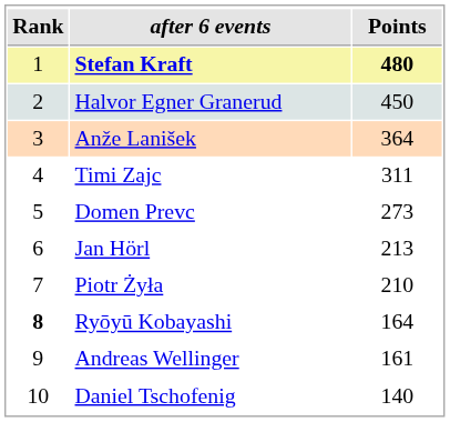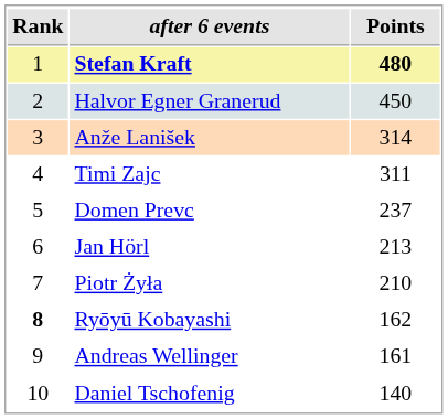 <table cellspacing="1" cellpadding="3" style="border:1px solid #AAAAAA;font-size:86%">
 <tr style="background-color: #E4E4E4;">
 </tr>
 <tr style="background-color: #E4E4E4;">
 <th style="border-bottom:1px solid #AAAAAA; width: 10px;">Rank</th>
 <th style="border-bottom:1px solid #AAAAAA; width: 170px;"><em>after 6 events</em></th>
 <th style="border-bottom:1px solid #AAAAAA; width: 50px;">Points</th>
 </tr>
 <tr style="background:#f7f6a8;">
 <td align=center>1</td>
 <td> <strong><a href='#'>Stefan Kraft</a></strong> </td>
 <td align=center><strong>480</strong></td>
 </tr>
 <tr style="background:#dce5e5;">
 <td align=center>2</td>
 <td> <a href='#'>Halvor Egner Granerud</a></td>
 <td align=center>450</td>
 </tr>
 <tr style="background:#ffdab9;">
 <td align=center>3</td>
 <td> <a href='#'>Anže Lanišek</a></td>
-<td align=center>364</td>
+<td align=center>314</td>
 </tr>
 <tr>
 <td align=center>4</td>
 <td> <a href='#'>Timi Zajc</a></td>
 <td align=center>311</td>
 </tr>
 <tr>
 <td align=center>5</td>
 <td> <a href='#'>Domen Prevc</a></td>
-<td align=center>273</td>
+<td align=center>237</td>
 </tr>
 <tr>
 <td align=center>6</td>
 <td> <a href='#'>Jan Hörl</a></td>
 <td align=center>213</td>
 </tr>
 <tr>
 <td align=center>7</td>
 <td> <a href='#'>Piotr Żyła</a></td>
 <td align=center>210</td>
 </tr>
 <tr>
 <td align=center><strong>8</strong></td>
 <td> <a href='#'>Ryōyū Kobayashi</a></td>
-<td align=center>164</td>
+<td align=center>162</td>
 </tr>
 <tr>
 <td align=center>9</td>
 <td> <a href='#'>Andreas Wellinger</a></td>
 <td align=center>161</td>
 </tr>
 <tr>
 <td align=center>10</td>
 <td> <a href='#'>Daniel Tschofenig</a></td>
 <td align=center>140</td>
 </tr>
 </table>
